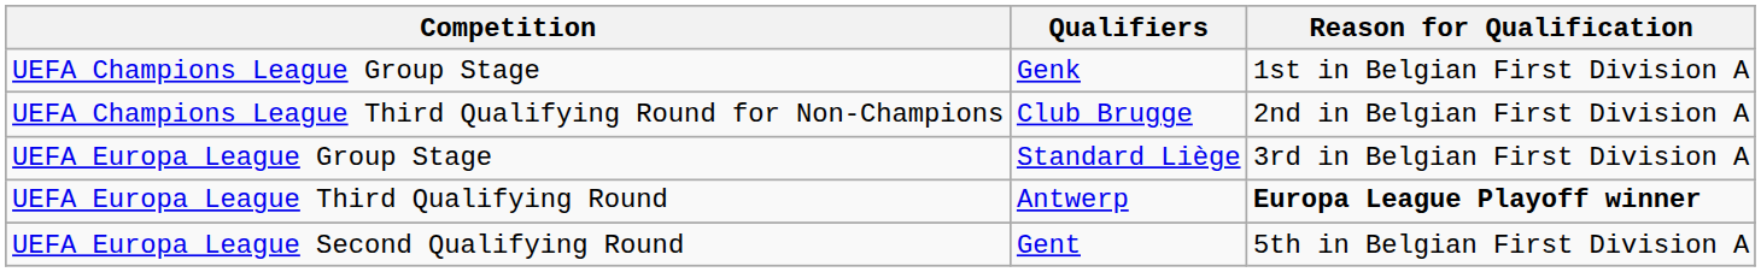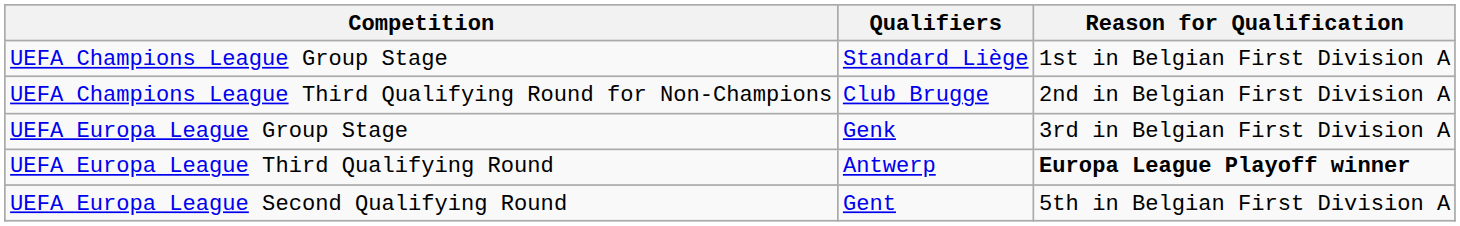 <table class="wikitable">
 <tr>
 <th>Competition</th>
 <th>Qualifiers</th>
 <th>Reason for Qualification</th>
 </tr>
 <tr>
 <td><a href='#'>UEFA Champions League</a> Group Stage</td>
-<td><a href='#'>Genk</a></td>
+<td><a href='#'>Standard Liège</a></td>
 <td>1st in Belgian First Division A</td>
 </tr>
 <tr>
 <td><a href='#'>UEFA Champions League</a> Third Qualifying Round for Non-Champions</td>
 <td><a href='#'>Club Brugge</a></td>
 <td>2nd in Belgian First Division A</td>
 </tr>
 <tr>
 <td><a href='#'>UEFA Europa League</a> Group Stage</td>
-<td><a href='#'>Standard Liège</a></td>
+<td><a href='#'>Genk</a></td>
 <td>3rd in Belgian First Division A</td>
 </tr>
 <tr>
 <td><a href='#'>UEFA Europa League</a> Third Qualifying Round</td>
 <td><a href='#'>Antwerp</a></td>
 <td><strong>Europa League Playoff winner</strong></td>
 </tr>
 <tr>
 <td><a href='#'>UEFA Europa League</a> Second Qualifying Round</td>
 <td><a href='#'>Gent</a></td>
 <td>5th in Belgian First Division A</td>
 </tr>
 </table>
